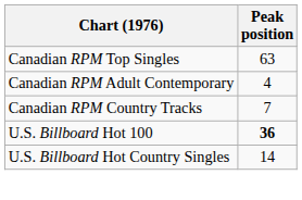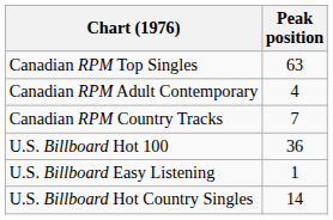 <table class="wikitable sortable">
 <tr>
 <th>Chart (1976)</th>
 <th>Peak<br>position</th>
 </tr>
 <tr>
 <td>Canadian <em>RPM</em> Top Singles</td>
 <td align="center">63</td>
 </tr>
 <tr>
 <td>Canadian <em>RPM</em> Adult Contemporary</td>
 <td align="center">4</td>
 </tr>
 <tr>
 <td>Canadian <em>RPM</em> Country Tracks</td>
 <td align="center">7</td>
 </tr>
 <tr>
 <td>U.S. <em>Billboard</em> Hot 100</td>
-<td align="center"><strong>36</strong></td>
+<td align="center">36</td>
+</tr>
+<tr>
+<td>U.S. <em>Billboard</em> Easy Listening</td>
+<td align="center">1</td>
 </tr>
 <tr>
 <td>U.S. <em>Billboard</em> Hot Country Singles</td>
 <td align="center">14</td>
 </tr>
 </table>
